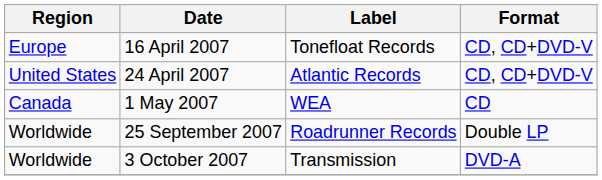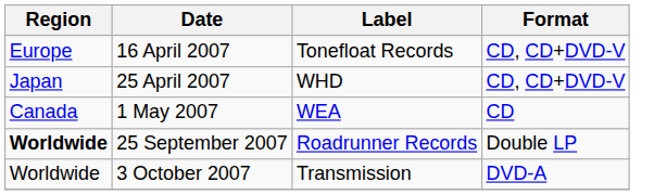 <table class="wikitable">
 <tr>
 <th>Region</th>
 <th>Date</th>
 <th>Label</th>
 <th>Format</th>
 </tr>
 <tr>
 <td><a href='#'>Europe</a></td>
 <td>16 April 2007</td>
 <td>Tonefloat Records</td>
 <td><a href='#'>CD</a>, <a href='#'>CD</a>+<a href='#'>DVD-V</a></td>
 </tr>
 <tr>
-<td><a href='#'>United States</a></td>
-<td>24 April 2007</td>
-<td><a href='#'>Atlantic Records</a></td>
+<td><a href='#'>Japan</a></td>
+<td>25 April 2007</td>
+<td>WHD</td>
 <td><a href='#'>CD</a>, <a href='#'>CD</a>+<a href='#'>DVD-V</a></td>
 </tr>
 <tr>
 <td><a href='#'>Canada</a></td>
 <td>1 May 2007</td>
 <td><a href='#'>WEA</a></td>
 <td><a href='#'>CD</a></td>
 </tr>
 <tr>
-<td>Worldwide</td>
+<td><strong>Worldwide</strong></td>
 <td>25 September 2007</td>
 <td><a href='#'>Roadrunner Records</a></td>
 <td>Double <a href='#'>LP</a></td>
 </tr>
 <tr>
 <td>Worldwide</td>
 <td>3 October 2007</td>
 <td>Transmission</td>
 <td><a href='#'>DVD-A</a></td>
 </tr>
 <tr>
 </tr>
 </table>
